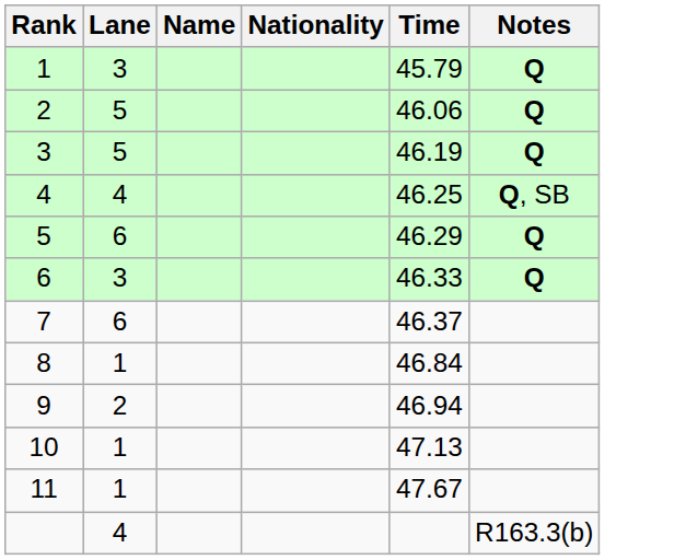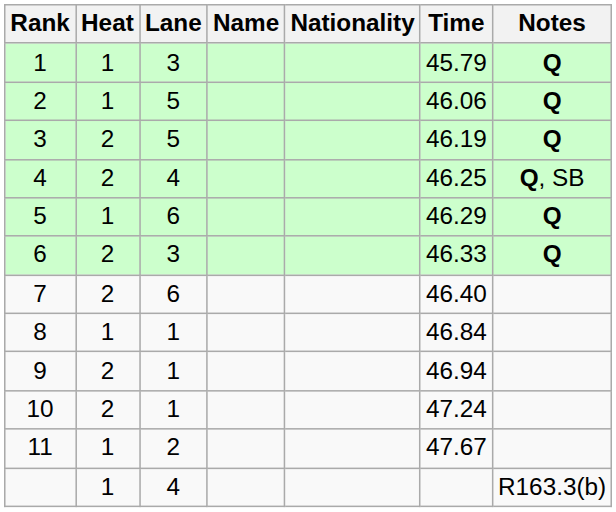 <table class="wikitable sortable" style="text-align:center">
 <tr>
 <th>Rank</th>
+<th>Heat</th>
 <th>Lane</th>
 <th>Name</th>
 <th>Nationality</th>
 <th>Time</th>
 <th>Notes</th>
 </tr>
 <tr bgcolor=ccffcc>
+<td>1</td>
 <td>1</td>
 <td>3</td>
 <td align=left></td>
 <td align=left></td>
 <td>45.79</td>
 <td><strong>Q</strong></td>
 </tr>
 <tr bgcolor=ccffcc>
 <td>2</td>
+<td>1</td>
 <td>5</td>
 <td align=left></td>
 <td align=left></td>
 <td>46.06</td>
 <td><strong>Q</strong></td>
 </tr>
 <tr bgcolor=ccffcc>
 <td>3</td>
+<td>2</td>
 <td>5</td>
 <td align=left></td>
 <td align=left></td>
 <td>46.19</td>
 <td><strong>Q</strong></td>
 </tr>
 <tr bgcolor=ccffcc>
 <td>4</td>
+<td>2</td>
 <td>4</td>
 <td align=left></td>
 <td align=left></td>
 <td>46.25</td>
 <td><strong>Q</strong>, SB</td>
 </tr>
 <tr bgcolor=ccffcc>
 <td>5</td>
+<td>1</td>
 <td>6</td>
 <td align=left></td>
 <td align=left></td>
 <td>46.29</td>
 <td><strong>Q</strong></td>
 </tr>
 <tr bgcolor=ccffcc>
 <td>6</td>
+<td>2</td>
 <td>3</td>
 <td align=left></td>
 <td align=left></td>
 <td>46.33</td>
 <td><strong>Q</strong></td>
 </tr>
 <tr>
 <td>7</td>
+<td>2</td>
 <td>6</td>
 <td align=left></td>
 <td align=left></td>
-<td>46.37</td>
+<td>46.40</td>
 <td></td>
 </tr>
 <tr>
 <td>8</td>
+<td>1</td>
 <td>1</td>
 <td align=left></td>
 <td align=left></td>
 <td>46.84</td>
 <td></td>
 </tr>
 <tr>
 <td>9</td>
 <td>2</td>
+<td>1</td>
 <td align=left></td>
 <td align=left></td>
 <td>46.94</td>
 <td></td>
 </tr>
 <tr>
 <td>10</td>
+<td>2</td>
 <td>1</td>
 <td align=left></td>
 <td align=left></td>
-<td>47.13</td>
+<td>47.24</td>
 <td></td>
 </tr>
 <tr>
 <td>11</td>
 <td>1</td>
+<td>2</td>
 <td align=left></td>
 <td align=left></td>
 <td>47.67</td>
 <td></td>
 </tr>
 <tr>
 <td></td>
+<td>1</td>
 <td>4</td>
 <td align=left></td>
 <td align=left></td>
 <td></td>
 <td>R163.3(b)</td>
 </tr>
 </table>
